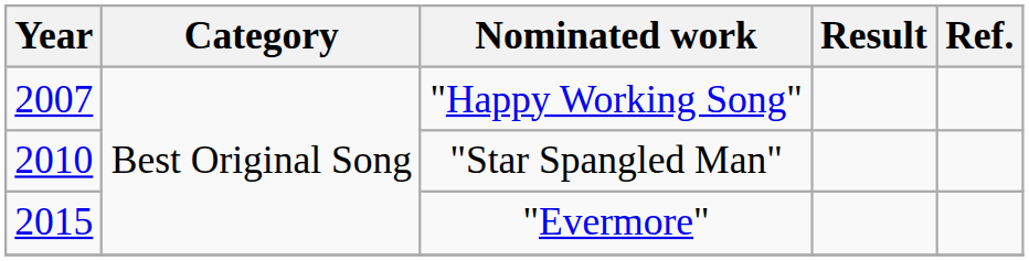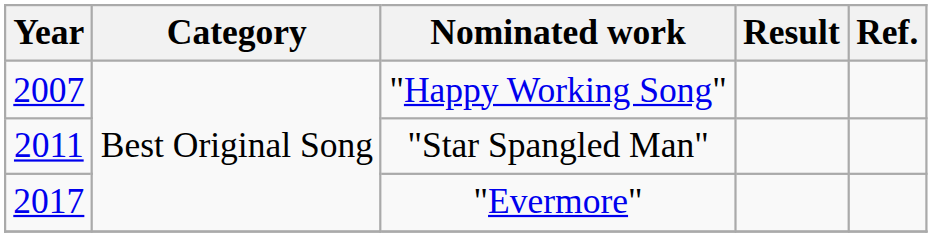 <table class="wikitable plainrowheaders" style="text-align:center;">
 <tr>
 <th>Year</th>
 <th>Category</th>
 <th>Nominated work</th>
 <th>Result</th>
 <th>Ref.</th>
 </tr>
 <tr>
 <td><a href='#'>2007</a></td>
 <td rowspan="3">Best Original Song</td>
 <td>"<a href='#'>Happy Working Song</a>"  <br> </td>
 <td></td>
 <td></td>
 </tr>
 <tr>
-<td><a href='#'>2010</a></td>
+<td><a href='#'>2011</a></td>
 <td>"Star Spangled Man"  <br> </td>
 <td></td>
 <td></td>
 </tr>
 <tr>
-<td><a href='#'>2015</a></td>
+<td><a href='#'>2017</a></td>
 <td>"<a href='#'>Evermore</a>"  <br> </td>
 <td></td>
 <td></td>
 </tr>
 <tr>
 </tr>
 </table>
